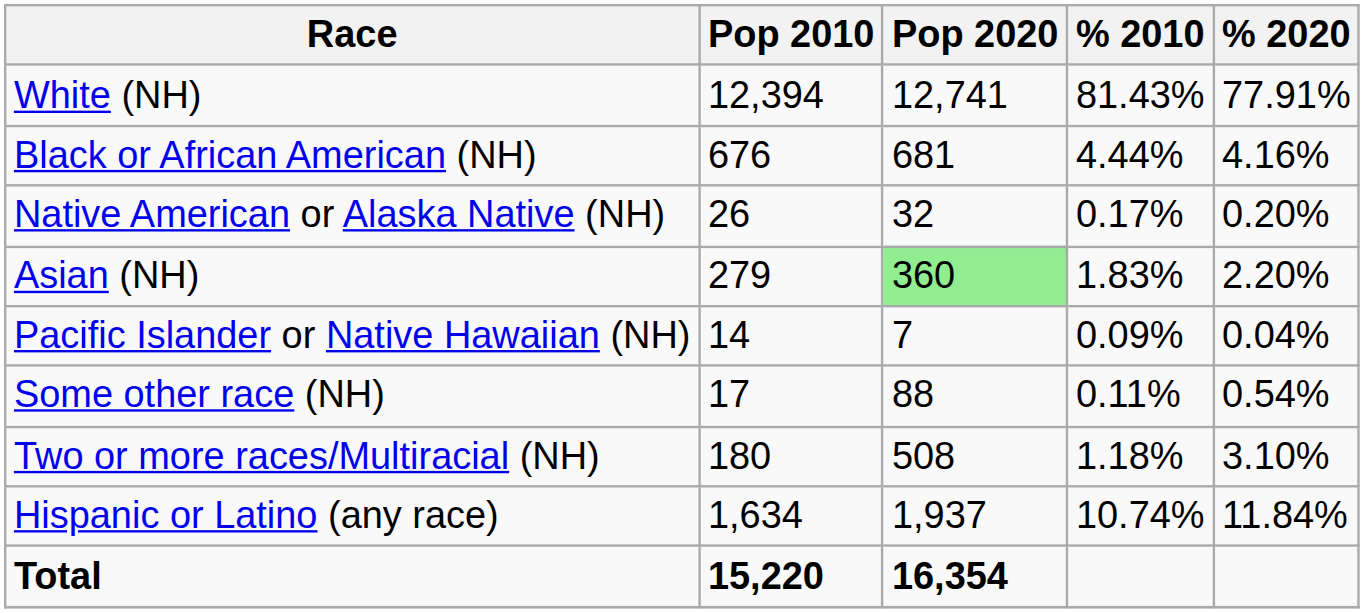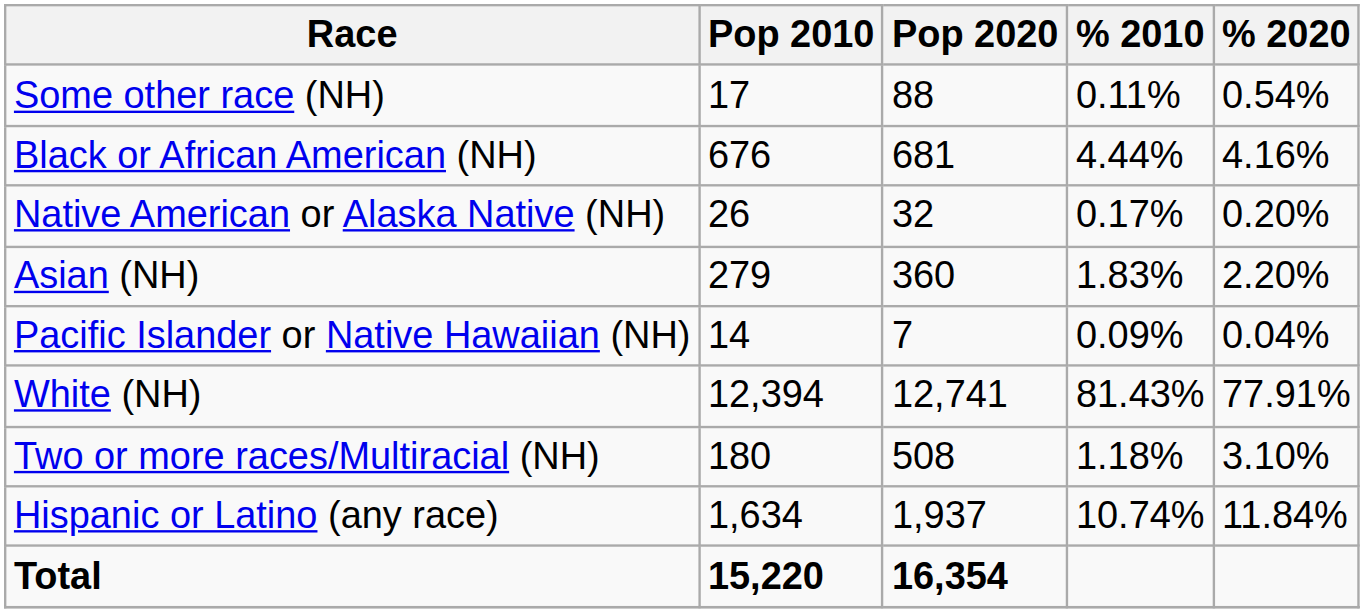 <table class="wikitable">
 <tr>
 <th>Race</th>
 <th>Pop 2010</th>
 <th>Pop 2020</th>
 <th>% 2010</th>
 <th>% 2020</th>
 </tr>
 <tr>
-<td><a href='#'>White</a> (NH)</td>
-<td>12,394</td>
-<td>12,741</td>
-<td>81.43%</td>
-<td>77.91%</td>
+<td><a href='#'>Some other race</a> (NH)</td>
+<td>17</td>
+<td>88</td>
+<td>0.11%</td>
+<td>0.54%</td>
 </tr>
 <tr>
 <td><a href='#'>Black or African American</a> (NH)</td>
 <td>676</td>
 <td>681</td>
 <td>4.44%</td>
 <td>4.16%</td>
 </tr>
 <tr>
 <td><a href='#'>Native American</a> or <a href='#'>Alaska Native</a> (NH)</td>
 <td>26</td>
 <td>32</td>
 <td>0.17%</td>
 <td>0.20%</td>
 </tr>
 <tr>
 <td><a href='#'>Asian</a> (NH)</td>
 <td>279</td>
-<td style="background: lightgreen;">360</td>
+<td>360</td>
 <td>1.83%</td>
 <td>2.20%</td>
 </tr>
 <tr>
 <td><a href='#'>Pacific Islander</a> or <a href='#'>Native Hawaiian</a> (NH)</td>
 <td>14</td>
 <td>7</td>
 <td>0.09%</td>
 <td>0.04%</td>
 </tr>
 <tr>
-<td><a href='#'>Some other race</a> (NH)</td>
-<td>17</td>
-<td>88</td>
-<td>0.11%</td>
-<td>0.54%</td>
+<td><a href='#'>White</a> (NH)</td>
+<td>12,394</td>
+<td>12,741</td>
+<td>81.43%</td>
+<td>77.91%</td>
 </tr>
 <tr>
 <td><a href='#'>Two or more races/Multiracial</a> (NH)</td>
 <td>180</td>
 <td>508</td>
 <td>1.18%</td>
 <td>3.10%</td>
 </tr>
 <tr>
 <td><a href='#'>Hispanic or Latino</a> (any race)</td>
 <td>1,634</td>
 <td>1,937</td>
 <td>10.74%</td>
 <td>11.84%</td>
 </tr>
 <tr>
 <td><strong>Total</strong></td>
 <td><strong>15,220</strong></td>
 <td><strong>16,354</strong></td>
 <td></td>
 <td></td>
 </tr>
 <tr>
 </tr>
 </table>
